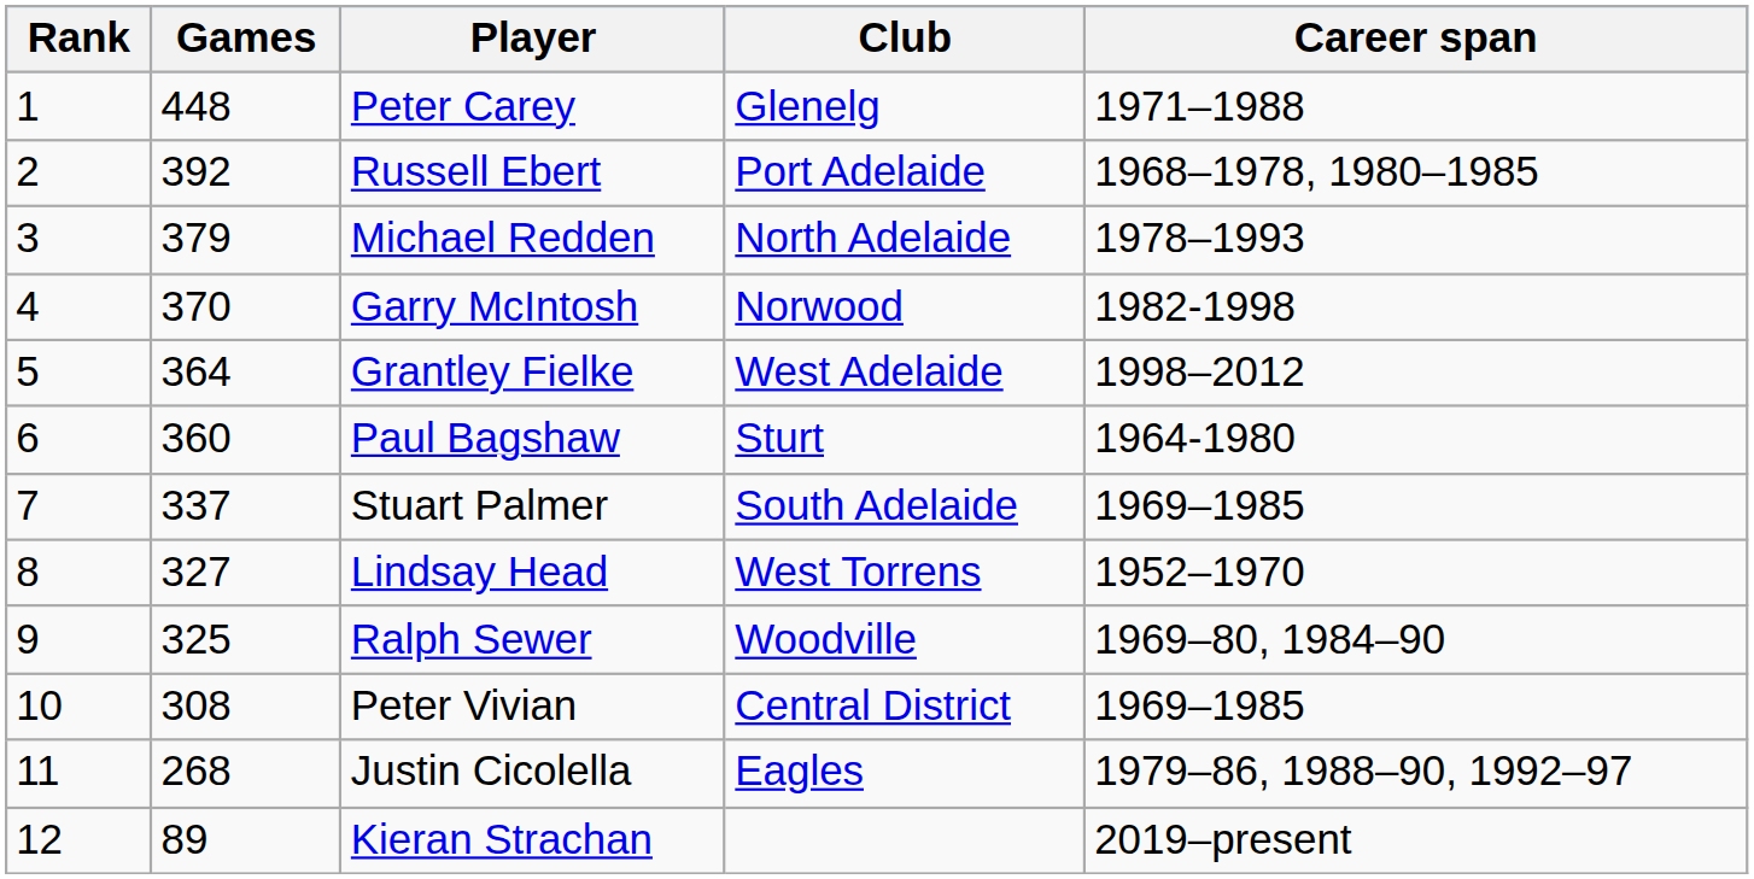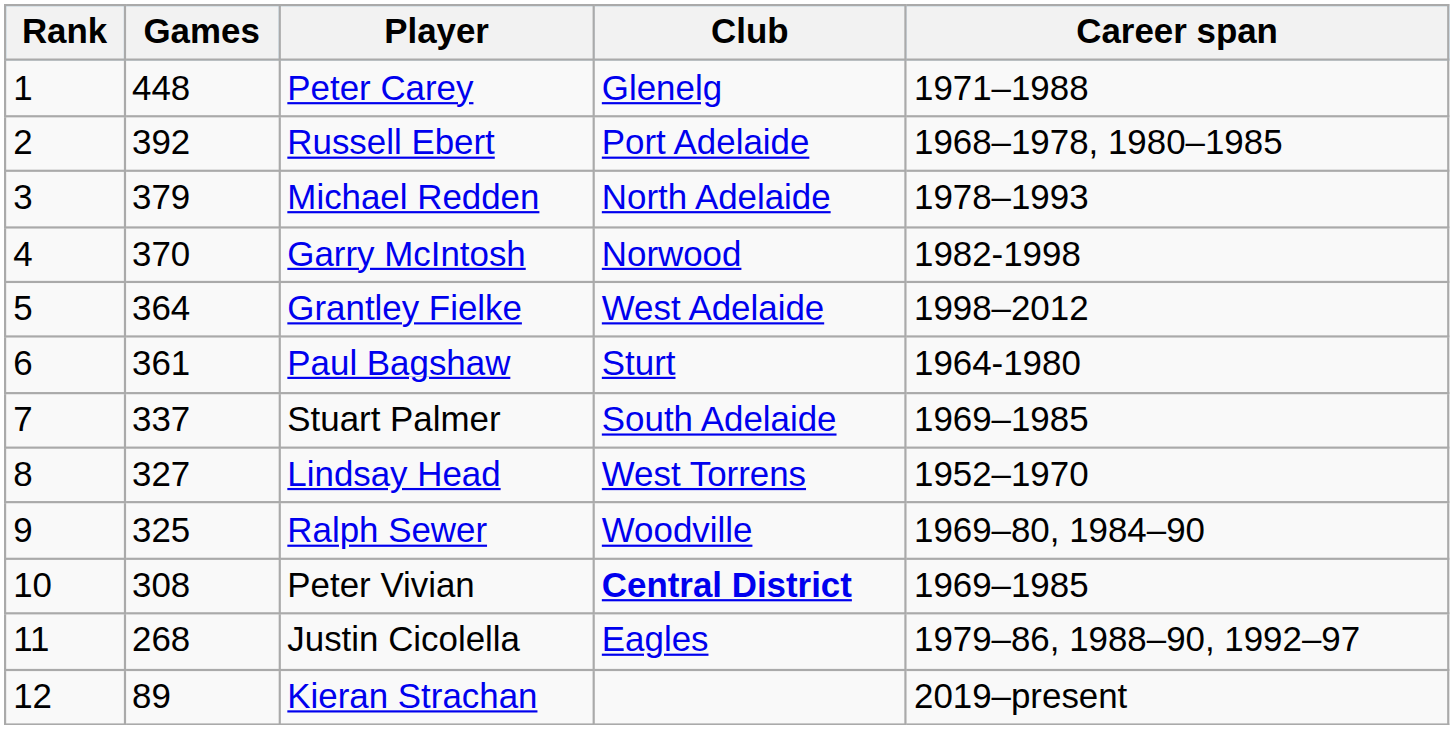 <table class="wikitable" style="width:75%;">
 <tr style="background:#87cefa;">
 <th>Rank</th>
 <th>Games</th>
 <th>Player</th>
 <th>Club</th>
 <th>Career span</th>
 </tr>
 <tr>
 <td>1</td>
 <td>448</td>
 <td><a href='#'>Peter Carey</a></td>
 <td><a href='#'>Glenelg</a></td>
 <td>1971–1988</td>
 </tr>
 <tr>
 <td>2</td>
 <td>392</td>
 <td><a href='#'>Russell Ebert</a></td>
 <td><a href='#'>Port Adelaide</a></td>
 <td>1968–1978, 1980–1985</td>
 </tr>
 <tr>
 <td>3</td>
 <td>379</td>
 <td><a href='#'>Michael Redden</a></td>
 <td><a href='#'>North Adelaide</a></td>
 <td>1978–1993</td>
 </tr>
 <tr>
 <td>4</td>
 <td>370</td>
 <td><a href='#'>Garry McIntosh</a></td>
 <td><a href='#'>Norwood</a></td>
 <td>1982-1998</td>
 </tr>
 <tr>
 <td>5</td>
 <td>364</td>
 <td><a href='#'>Grantley Fielke</a></td>
 <td><a href='#'>West Adelaide</a></td>
 <td>1998–2012</td>
 </tr>
 <tr>
 <td>6</td>
-<td>360</td>
+<td>361</td>
 <td><a href='#'>Paul Bagshaw</a></td>
 <td><a href='#'>Sturt</a></td>
 <td>1964-1980</td>
 </tr>
 <tr>
 <td>7</td>
 <td>337</td>
 <td>Stuart Palmer</td>
 <td><a href='#'>South Adelaide</a></td>
 <td>1969–1985</td>
 </tr>
 <tr>
 <td>8</td>
 <td>327</td>
 <td><a href='#'>Lindsay Head</a></td>
 <td><a href='#'>West Torrens</a></td>
 <td>1952–1970</td>
 </tr>
 <tr>
 <td>9</td>
 <td>325</td>
 <td><a href='#'>Ralph Sewer</a></td>
 <td><a href='#'>Woodville</a></td>
 <td>1969–80, 1984–90</td>
 </tr>
 <tr>
 <td>10</td>
 <td>308</td>
 <td>Peter Vivian</td>
-<td><a href='#'>Central District</a></td>
+<td><strong><a href='#'>Central District</a></strong></td>
 <td>1969–1985</td>
 </tr>
 <tr>
 <td>11</td>
 <td>268</td>
 <td>Justin Cicolella</td>
 <td><a href='#'>Eagles</a></td>
 <td>1979–86, 1988–90, 1992–97</td>
 </tr>
 <tr>
 <td>12</td>
 <td>89</td>
 <td><a href='#'>Kieran Strachan</a></td>
 <td></td>
 <td>2019–present</td>
 </tr>
 </table>
